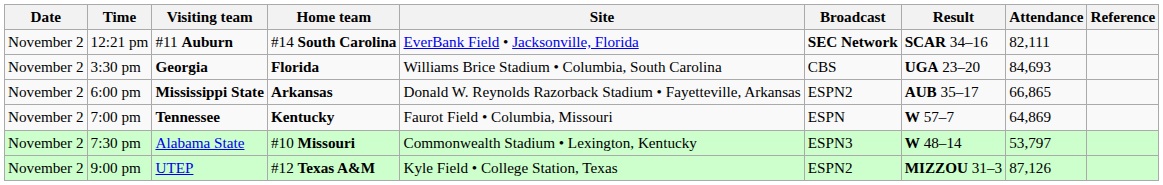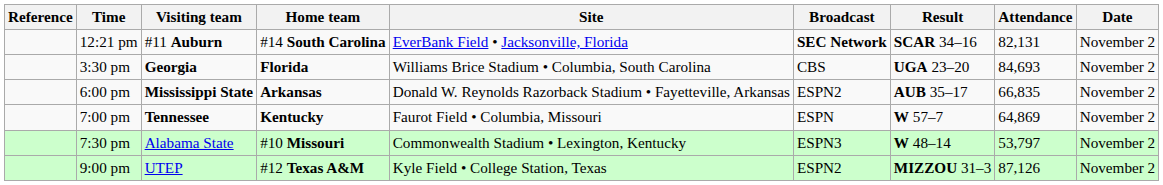 <table class="wikitable" style="font-size:95%;">
 <tr>
-<th>Date</th>
+<th class="unsortable">Reference</th>
 <th>Time</th>
 <th>Visiting team</th>
 <th>Home team</th>
 <th>Site</th>
 <th>Broadcast</th>
 <th>Result</th>
 <th>Attendance</th>
-<th class="unsortable">Reference</th>
+<th>Date</th>
 </tr>
 <tr bgcolor=>
-<td>November 2</td>
+<td></td>
 <td>12:21 pm</td>
 <td>#11 <strong>Auburn</strong></td>
 <td>#14 <strong>South Carolina</strong></td>
 <td><a href='#'>EverBank Field</a> • <a href='#'>Jacksonville, Florida</a></td>
 <td><strong>SEC Network</strong></td>
 <td><strong>SCAR</strong> 34–16</td>
-<td>82,111</td>
-<td></td>
+<td>82,131</td>
+<td>November 2</td>
 </tr>
 <tr bgcolor=>
-<td>November 2</td>
+<td></td>
 <td>3:30 pm</td>
 <td><strong>Georgia</strong></td>
 <td><strong>Florida</strong></td>
 <td>Williams Brice Stadium • Columbia, South Carolina</td>
 <td>CBS</td>
 <td><strong>UGA</strong> 23–20</td>
 <td>84,693</td>
-<td></td>
+<td>November 2</td>
 </tr>
 <tr bgcolor=>
-<td>November 2</td>
+<td></td>
 <td>6:00 pm</td>
 <td><strong>Mississippi State</strong></td>
 <td><strong>Arkansas</strong></td>
 <td>Donald W. Reynolds Razorback Stadium • Fayetteville, Arkansas</td>
 <td>ESPN2</td>
 <td><strong>AUB</strong> 35–17</td>
-<td>66,865</td>
-<td></td>
+<td>66,835</td>
+<td>November 2</td>
 </tr>
 <tr bgcolor=>
-<td>November 2</td>
+<td></td>
 <td>7:00 pm</td>
 <td><strong>Tennessee</strong></td>
 <td><strong>Kentucky</strong></td>
 <td>Faurot Field • Columbia, Missouri</td>
 <td>ESPN</td>
 <td><strong>W</strong> 57–7</td>
 <td>64,869</td>
-<td></td>
+<td>November 2</td>
 </tr>
 <tr bgcolor=ccffcc>
-<td>November 2</td>
+<td></td>
 <td>7:30 pm</td>
 <td><a href='#'>Alabama State</a></td>
 <td>#10 <strong>Missouri</strong></td>
 <td>Commonwealth Stadium • Lexington, Kentucky</td>
 <td>ESPN3</td>
 <td><strong>W</strong> 48–14</td>
 <td>53,797</td>
-<td></td>
+<td>November 2</td>
 </tr>
 <tr bgcolor=ccffcc>
-<td>November 2</td>
+<td></td>
 <td>9:00 pm</td>
 <td><a href='#'>UTEP</a></td>
 <td>#12 <strong>Texas A&M</strong></td>
 <td>Kyle Field • College Station, Texas</td>
 <td>ESPN2</td>
 <td><strong>MIZZOU</strong> 31–3</td>
 <td>87,126</td>
-<td></td>
+<td>November 2</td>
 </tr>
 </table>
